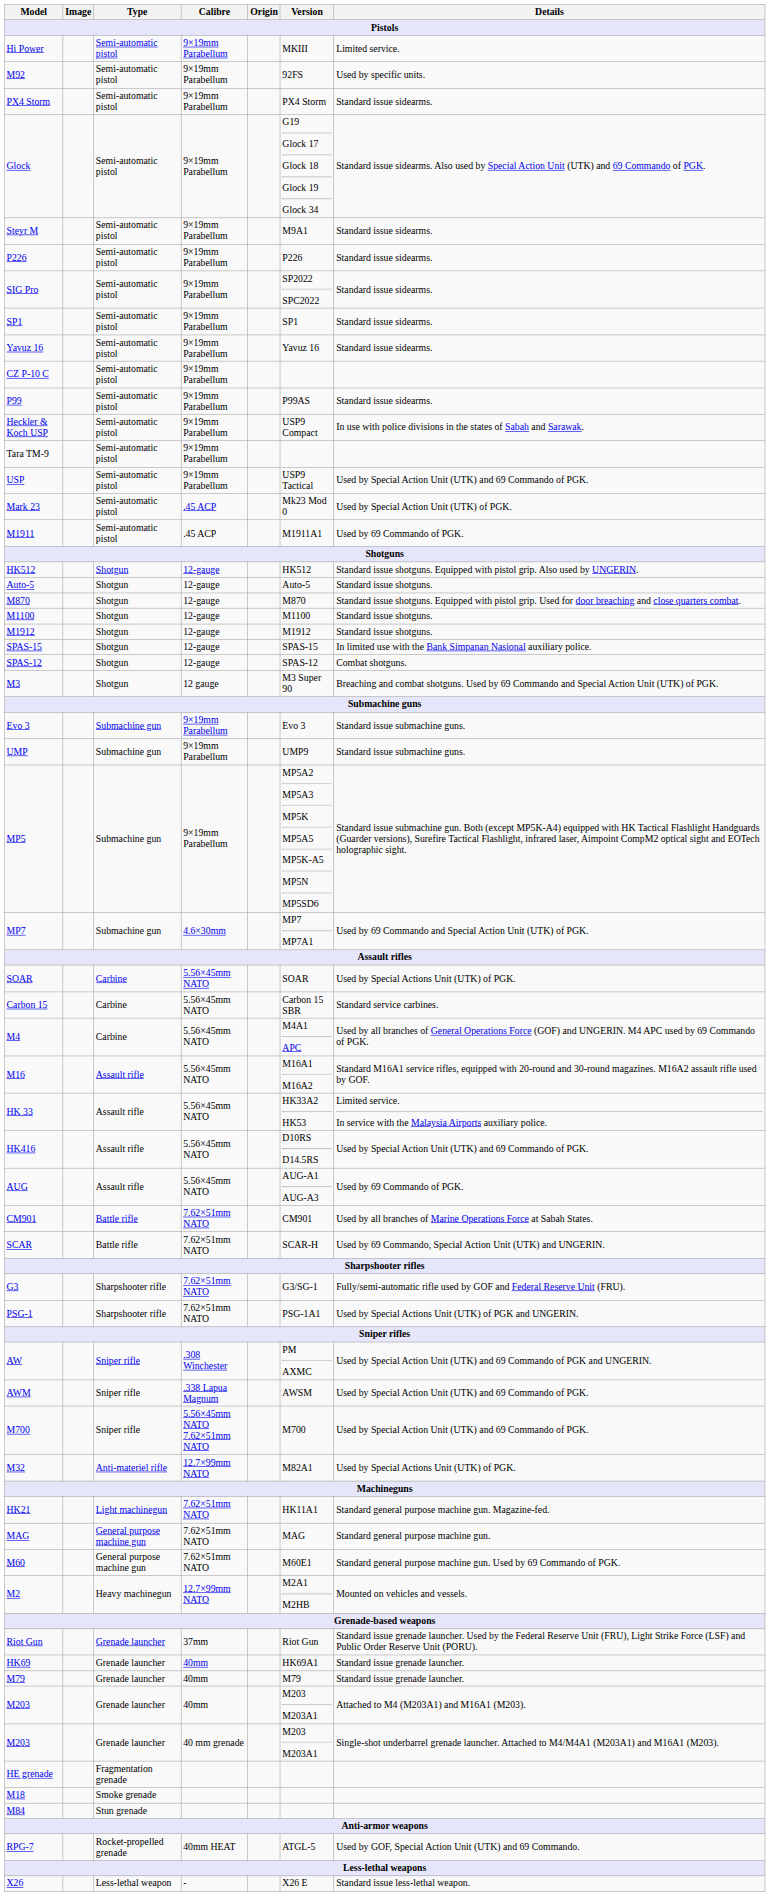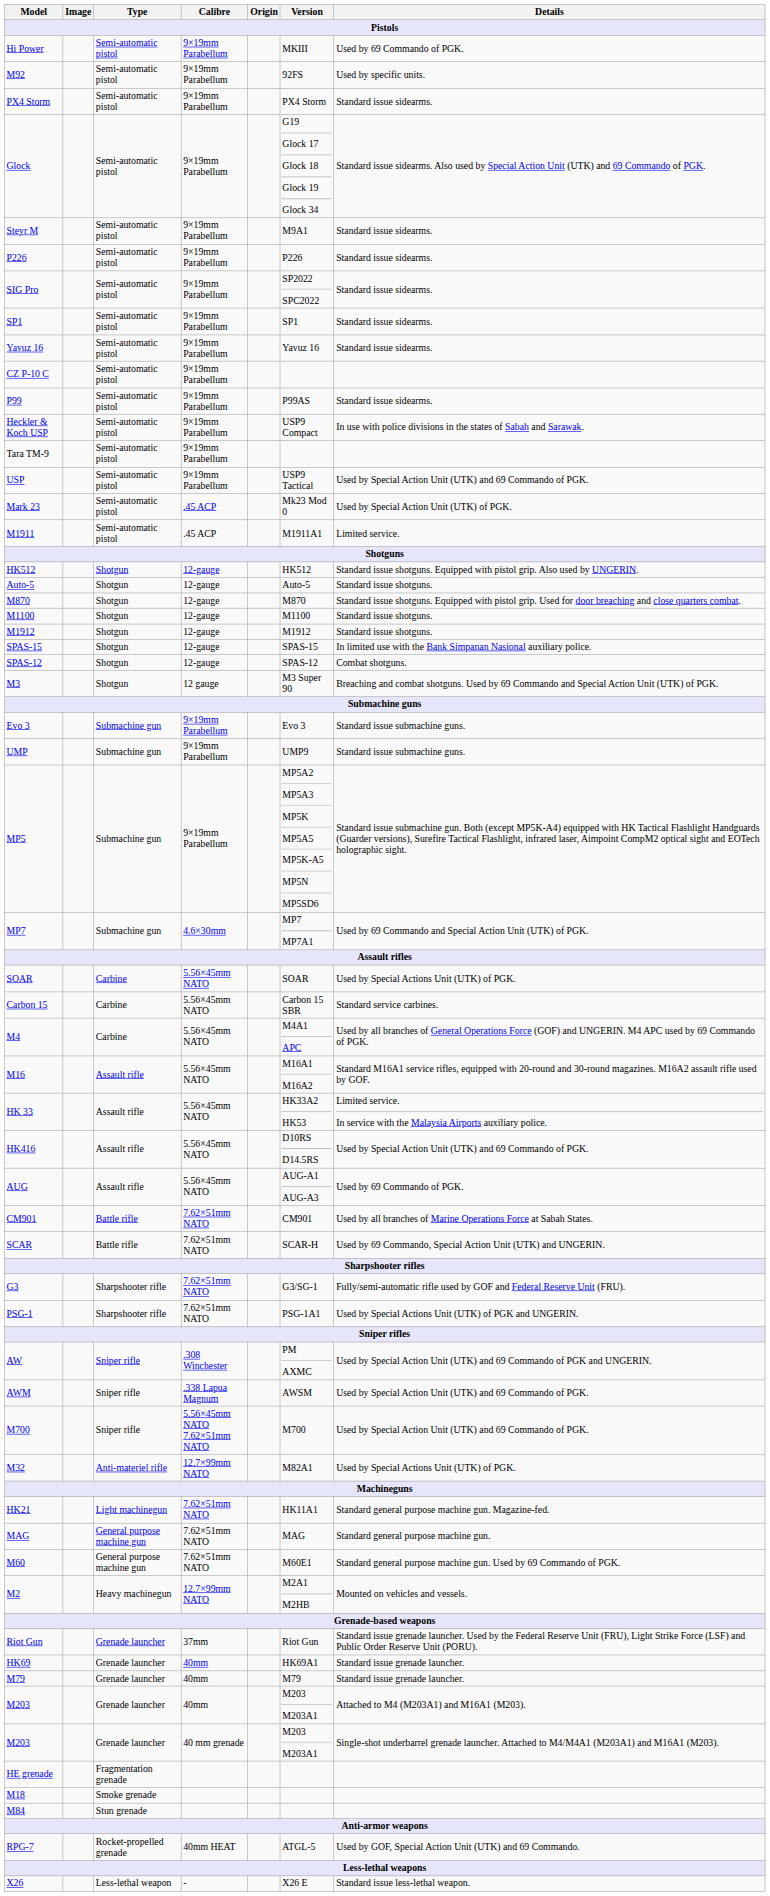 <table class="wikitable">
 <tr>
 <th style="text-align: center;">Model</th>
 <th style="text-align: center;">Image</th>
 <th style="text-align: center;">Type</th>
 <th style="text-align: center;">Calibre</th>
 <th style="text-align: center;">Origin</th>
 <th style="text-align: center;">Version</th>
 <th style="text-align: center;">Details</th>
 </tr>
 <tr>
 <th colspan="7" style="background: lavender;">Pistols</th>
 </tr>
 <tr>
 <td><a href='#'>Hi Power</a></td>
 <td></td>
 <td><a href='#'>Semi-automatic pistol</a></td>
 <td><a href='#'>9×19mm Parabellum</a></td>
 <td></td>
 <td>MKIII</td>
-<td>Limited service.</td>
+<td>Used by 69 Commando of PGK.</td>
 </tr>
 <tr>
 <td><a href='#'>M92</a></td>
 <td></td>
 <td>Semi-automatic pistol</td>
 <td>9×19mm Parabellum</td>
 <td></td>
 <td>92FS</td>
 <td>Used by specific units.</td>
 </tr>
 <tr>
 <td><a href='#'>PX4 Storm</a></td>
 <td></td>
 <td>Semi-automatic pistol</td>
 <td>9×19mm Parabellum</td>
 <td></td>
 <td>PX4 Storm</td>
 <td>Standard issue sidearms.</td>
 </tr>
 <tr>
 <td><a href='#'>Glock</a></td>
 <td></td>
 <td>Semi-automatic pistol</td>
 <td>9×19mm Parabellum</td>
 <td></td>
 <td>G19<hr>Glock 17<hr>Glock 18<hr>Glock 19<hr>Glock 34</td>
 <td>Standard issue sidearms. Also used by <a href='#'>Special Action Unit</a> (UTK) and <a href='#'>69 Commando</a> of <a href='#'>PGK</a>.</td>
 </tr>
 <tr>
 <td><a href='#'>Steyr M</a></td>
 <td></td>
 <td>Semi-automatic pistol</td>
 <td>9×19mm Parabellum</td>
 <td></td>
 <td>M9A1</td>
 <td>Standard issue sidearms.</td>
 </tr>
 <tr>
 <td><a href='#'>P226</a></td>
 <td></td>
 <td>Semi-automatic pistol</td>
 <td>9×19mm Parabellum</td>
 <td></td>
 <td>P226</td>
 <td>Standard issue sidearms.</td>
 </tr>
 <tr>
 <td><a href='#'>SIG Pro</a></td>
 <td></td>
 <td>Semi-automatic pistol</td>
 <td>9×19mm Parabellum</td>
 <td></td>
 <td>SP2022<hr>SPC2022</td>
 <td>Standard issue sidearms.</td>
 </tr>
 <tr>
 <td><a href='#'>SP1</a></td>
 <td></td>
 <td>Semi-automatic pistol</td>
 <td>9×19mm Parabellum</td>
 <td></td>
 <td>SP1</td>
 <td>Standard issue sidearms.</td>
 </tr>
 <tr>
 <td><a href='#'>Yavuz 16</a></td>
 <td></td>
 <td>Semi-automatic pistol</td>
 <td>9×19mm Parabellum</td>
 <td></td>
 <td>Yavuz 16</td>
 <td>Standard issue sidearms.</td>
 </tr>
 <tr>
 <td><a href='#'>CZ P-10 C</a></td>
 <td></td>
 <td>Semi-automatic pistol</td>
 <td>9×19mm Parabellum</td>
 <td></td>
 <td></td>
 <td></td>
 </tr>
 <tr>
 <td><a href='#'>P99</a></td>
 <td></td>
 <td>Semi-automatic pistol</td>
 <td>9×19mm Parabellum</td>
 <td></td>
 <td>P99AS</td>
 <td>Standard issue sidearms.</td>
 </tr>
 <tr>
 <td><a href='#'>Heckler & Koch USP</a></td>
 <td></td>
 <td>Semi-automatic pistol</td>
 <td>9×19mm Parabellum</td>
 <td></td>
 <td>USP9 Compact</td>
 <td>In use with police divisions in the states of <a href='#'>Sabah</a> and <a href='#'>Sarawak</a>.</td>
 </tr>
 <tr>
 <td>Tara TM-9</td>
 <td></td>
 <td>Semi-automatic pistol</td>
 <td>9×19mm Parabellum</td>
 <td></td>
 <td></td>
 <td></td>
 </tr>
 <tr>
 <td><a href='#'>USP</a></td>
 <td></td>
 <td>Semi-automatic pistol</td>
 <td>9×19mm Parabellum</td>
 <td></td>
 <td>USP9 Tactical</td>
 <td>Used by Special Action Unit (UTK) and 69 Commando of PGK.</td>
 </tr>
 <tr>
 <td><a href='#'>Mark 23</a></td>
 <td></td>
 <td>Semi-automatic pistol</td>
 <td><a href='#'>.45 ACP</a></td>
 <td></td>
 <td>Mk23 Mod 0</td>
 <td>Used by Special Action Unit (UTK) of PGK.</td>
 </tr>
 <tr>
 <td><a href='#'>M1911</a></td>
 <td></td>
 <td>Semi-automatic pistol</td>
 <td>.45 ACP</td>
 <td></td>
 <td>M1911A1</td>
-<td>Used by 69 Commando of PGK.</td>
+<td>Limited service.</td>
 </tr>
 <tr>
 <th colspan="7" style="background: lavender;">Shotguns</th>
 </tr>
 <tr>
 <td><a href='#'>HK512</a></td>
 <td></td>
 <td><a href='#'>Shotgun</a></td>
 <td><a href='#'>12-gauge</a></td>
 <td></td>
 <td>HK512</td>
 <td>Standard issue shotguns. Equipped with pistol grip. Also used by <a href='#'>UNGERIN</a>.</td>
 </tr>
 <tr>
 <td><a href='#'>Auto-5</a></td>
 <td></td>
 <td>Shotgun</td>
 <td>12-gauge</td>
 <td></td>
 <td>Auto-5</td>
 <td>Standard issue shotguns.</td>
 </tr>
 <tr>
 <td><a href='#'>M870</a></td>
 <td></td>
 <td>Shotgun</td>
 <td>12-gauge</td>
 <td></td>
 <td>M870</td>
 <td>Standard issue shotguns. Equipped with pistol grip. Used for <a href='#'>door breaching</a> and <a href='#'>close quarters combat</a>.</td>
 </tr>
 <tr>
 <td><a href='#'>M1100</a></td>
 <td></td>
 <td>Shotgun</td>
 <td>12-gauge</td>
 <td></td>
 <td>M1100</td>
 <td>Standard issue shotguns.</td>
 </tr>
 <tr>
 <td><a href='#'>M1912</a></td>
 <td></td>
 <td>Shotgun</td>
 <td>12-gauge</td>
 <td></td>
 <td>M1912</td>
 <td>Standard issue shotguns.</td>
 </tr>
 <tr>
 <td><a href='#'>SPAS-15</a></td>
 <td></td>
 <td>Shotgun</td>
 <td>12-gauge</td>
 <td></td>
 <td>SPAS-15</td>
 <td>In limited use with the <a href='#'>Bank Simpanan Nasional</a> auxiliary police.</td>
 </tr>
 <tr>
 <td><a href='#'>SPAS-12</a></td>
 <td></td>
 <td>Shotgun</td>
 <td>12-gauge</td>
 <td></td>
 <td>SPAS-12</td>
 <td>Combat shotguns.</td>
 </tr>
 <tr>
 <td><a href='#'>M3</a></td>
 <td></td>
 <td>Shotgun</td>
 <td>12 gauge</td>
 <td></td>
 <td>M3 Super 90</td>
 <td>Breaching and combat shotguns. Used by 69 Commando and Special Action Unit (UTK) of PGK.</td>
 </tr>
 <tr>
 <th colspan="7" style="background: lavender;">Submachine guns</th>
 </tr>
 <tr>
 <td><a href='#'>Evo 3</a></td>
 <td></td>
 <td><a href='#'>Submachine gun</a></td>
 <td><a href='#'>9×19mm Parabellum</a></td>
 <td></td>
 <td>Evo 3</td>
 <td>Standard issue submachine guns.</td>
 </tr>
 <tr>
 <td><a href='#'>UMP</a></td>
 <td></td>
 <td>Submachine gun</td>
 <td>9×19mm Parabellum</td>
 <td></td>
 <td>UMP9</td>
 <td>Standard issue submachine guns.</td>
 </tr>
 <tr>
 <td><a href='#'>MP5</a></td>
 <td></td>
 <td>Submachine gun</td>
 <td>9×19mm Parabellum</td>
 <td></td>
 <td>MP5A2<hr>MP5A3<hr>MP5K<hr>MP5A5<hr>MP5K-A5<hr>MP5N<hr>MP5SD6</td>
 <td>Standard issue submachine gun. Both (except MP5K-A4) equipped with HK Tactical Flashlight Handguards (Guarder versions), Surefire Tactical Flashlight, infrared laser, Aimpoint CompM2 optical sight and EOTech holographic sight.</td>
 </tr>
 <tr>
 <td><a href='#'>MP7</a></td>
 <td></td>
 <td>Submachine gun</td>
 <td><a href='#'>4.6×30mm</a></td>
 <td></td>
 <td>MP7<hr>MP7A1</td>
 <td>Used by 69 Commando and Special Action Unit (UTK) of PGK.</td>
 </tr>
 <tr>
 <th colspan="7" style="background: lavender;">Assault rifles</th>
 </tr>
 <tr>
 <td><a href='#'>SOAR</a></td>
 <td></td>
 <td><a href='#'>Carbine</a></td>
 <td><a href='#'>5.56×45mm NATO</a></td>
 <td><br></td>
 <td>SOAR</td>
 <td>Used by Special Actions Unit (UTK) of PGK.</td>
 </tr>
 <tr>
 <td><a href='#'>Carbon 15</a></td>
 <td></td>
 <td>Carbine</td>
 <td>5.56×45mm NATO</td>
 <td></td>
 <td>Carbon 15 SBR</td>
 <td>Standard service carbines.</td>
 </tr>
 <tr>
 <td><a href='#'>M4</a></td>
 <td></td>
 <td>Carbine</td>
 <td>5.56×45mm NATO</td>
 <td></td>
 <td>M4A1<hr><a href='#'>APC</a></td>
 <td>Used by all branches of <a href='#'>General Operations Force</a> (GOF) and UNGERIN. M4 APC used by 69 Commando of PGK.</td>
 </tr>
 <tr>
 <td><a href='#'>M16</a></td>
 <td></td>
 <td><a href='#'>Assault rifle</a></td>
 <td>5.56×45mm NATO</td>
 <td></td>
 <td>M16A1<hr>M16A2</td>
 <td>Standard M16A1 service rifles, equipped with 20-round and 30-round magazines. M16A2 assault rifle used by GOF.</td>
 </tr>
 <tr>
 <td><a href='#'>HK 33</a></td>
 <td></td>
 <td>Assault rifle</td>
 <td>5.56×45mm NATO</td>
 <td></td>
 <td>HK33A2<hr>HK53</td>
 <td>Limited service.<hr>In service with the <a href='#'>Malaysia Airports</a> auxiliary police.</td>
 </tr>
 <tr>
 <td><a href='#'>HK416</a></td>
 <td></td>
 <td>Assault rifle</td>
 <td>5.56×45mm NATO</td>
 <td></td>
 <td>D10RS<hr>D14.5RS</td>
 <td>Used by Special Action Unit (UTK) and 69 Commando of PGK.</td>
 </tr>
 <tr>
 <td><a href='#'>AUG</a></td>
 <td></td>
 <td>Assault rifle</td>
 <td>5.56×45mm NATO</td>
 <td></td>
 <td>AUG-A1<hr>AUG-A3</td>
 <td>Used by 69 Commando of PGK.</td>
 </tr>
 <tr>
 <td><a href='#'>CM901</a></td>
 <td></td>
 <td><a href='#'>Battle rifle</a></td>
 <td><a href='#'>7.62×51mm NATO</a></td>
 <td></td>
 <td>CM901</td>
 <td>Used by all branches of <a href='#'>Marine Operations Force</a> at Sabah States.</td>
 </tr>
 <tr>
 <td><a href='#'>SCAR</a></td>
 <td></td>
 <td>Battle rifle</td>
 <td>7.62×51mm NATO</td>
 <td></td>
 <td>SCAR-H</td>
 <td>Used by 69 Commando, Special Action Unit (UTK) and UNGERIN.</td>
 </tr>
 <tr>
 <th colspan="7" style="background: lavender;">Sharpshooter rifles</th>
 </tr>
 <tr>
 <td><a href='#'>G3</a></td>
 <td></td>
 <td>Sharpshooter rifle</td>
 <td><a href='#'>7.62×51mm NATO</a></td>
 <td></td>
 <td>G3/SG-1</td>
 <td>Fully/semi-automatic rifle used by GOF and <a href='#'>Federal Reserve Unit</a> (FRU).</td>
 </tr>
 <tr>
 <td><a href='#'>PSG-1</a></td>
 <td></td>
 <td>Sharpshooter rifle</td>
 <td>7.62×51mm NATO</td>
 <td></td>
 <td>PSG-1A1</td>
 <td>Used by Special Actions Unit (UTK) of PGK and UNGERIN.</td>
 </tr>
 <tr>
 <th colspan="7" style="background: lavender;">Sniper rifles</th>
 </tr>
 <tr>
 <td><a href='#'>AW</a></td>
 <td></td>
 <td><a href='#'>Sniper rifle</a></td>
 <td><a href='#'>.308 Winchester</a></td>
 <td></td>
 <td>PM<hr>AXMC</td>
 <td>Used by Special Action Unit (UTK) and 69 Commando of PGK and UNGERIN.</td>
 </tr>
 <tr>
 <td><a href='#'>AWM</a></td>
 <td></td>
 <td>Sniper rifle</td>
 <td><a href='#'>.338 Lapua Magnum</a></td>
 <td></td>
 <td>AWSM</td>
 <td>Used by Special Action Unit (UTK) and 69 Commando of PGK.</td>
 </tr>
 <tr>
 <td><a href='#'>M700</a></td>
 <td></td>
 <td>Sniper rifle</td>
 <td><a href='#'>5.56×45mm NATO</a><br><a href='#'>7.62×51mm NATO</a></td>
 <td></td>
 <td>M700</td>
 <td>Used by Special Action Unit (UTK) and 69 Commando of PGK.</td>
 </tr>
 <tr>
 <td><a href='#'>M32</a></td>
 <td></td>
 <td><a href='#'>Anti-materiel rifle</a></td>
 <td><a href='#'>12.7×99mm NATO</a></td>
 <td></td>
 <td>M82A1</td>
 <td>Used by Special Actions Unit (UTK) of PGK.</td>
 </tr>
 <tr>
 <th colspan="7" style="background: lavender;">Machineguns</th>
 </tr>
 <tr>
 <td><a href='#'>HK21</a></td>
 <td></td>
 <td><a href='#'>Light machinegun</a></td>
 <td><a href='#'>7.62×51mm NATO</a></td>
 <td></td>
 <td>HK11A1</td>
 <td>Standard general purpose machine gun. Magazine-fed.</td>
 </tr>
 <tr>
 <td><a href='#'>MAG</a></td>
 <td></td>
 <td><a href='#'>General purpose machine gun</a></td>
 <td>7.62×51mm NATO</td>
 <td></td>
 <td>MAG</td>
 <td>Standard general purpose machine gun.</td>
 </tr>
 <tr>
 <td><a href='#'>M60</a></td>
 <td></td>
 <td>General purpose machine gun</td>
 <td>7.62×51mm NATO</td>
 <td></td>
 <td>M60E1</td>
 <td>Standard general purpose machine gun. Used by 69 Commando of PGK.</td>
 </tr>
 <tr>
 <td><a href='#'>M2</a></td>
 <td></td>
 <td>Heavy machinegun</td>
 <td><a href='#'>12.7×99mm NATO</a></td>
 <td></td>
 <td>M2A1<hr>M2HB</td>
 <td>Mounted on vehicles and vessels.</td>
 </tr>
 <tr>
 <th colspan="7" style="background: lavender;">Grenade-based weapons</th>
 </tr>
 <tr>
 <td><a href='#'>Riot Gun</a></td>
 <td></td>
 <td><a href='#'>Grenade launcher</a></td>
 <td>37mm</td>
 <td></td>
 <td>Riot Gun</td>
 <td>Standard issue grenade launcher. Used by the Federal Reserve Unit (FRU), Light Strike Force (LSF) and Public Order Reserve Unit (PORU).</td>
 </tr>
 <tr>
 <td><a href='#'>HK69</a></td>
 <td></td>
 <td>Grenade launcher</td>
 <td><a href='#'>40mm</a></td>
 <td></td>
 <td>HK69A1</td>
 <td>Standard issue grenade launcher.</td>
 </tr>
 <tr>
 <td><a href='#'>M79</a></td>
 <td></td>
 <td>Grenade launcher</td>
 <td>40mm</td>
 <td></td>
 <td>M79</td>
 <td>Standard issue grenade launcher.</td>
 </tr>
 <tr>
 <td><a href='#'>M203</a></td>
 <td></td>
 <td>Grenade launcher</td>
 <td>40mm</td>
 <td></td>
 <td>M203<hr>M203A1</td>
 <td>Attached to M4 (M203A1) and M16A1 (M203).</td>
 </tr>
 <tr>
 <td><a href='#'>M203</a></td>
 <td></td>
 <td>Grenade launcher</td>
 <td>40 mm grenade</td>
 <td></td>
 <td>M203<hr>M203A1</td>
 <td>Single-shot underbarrel grenade launcher. Attached to M4/M4A1 (M203A1) and M16A1 (M203).</td>
 </tr>
 <tr>
 <td><a href='#'>HE grenade</a></td>
 <td></td>
 <td>Fragmentation grenade</td>
 <td></td>
 <td></td>
 <td></td>
 <td></td>
 </tr>
 <tr>
 <td><a href='#'>M18</a></td>
 <td></td>
 <td>Smoke grenade</td>
 <td></td>
 <td></td>
 <td></td>
 <td></td>
 </tr>
 <tr>
 <td><a href='#'>M84</a></td>
 <td></td>
 <td>Stun grenade</td>
 <td></td>
 <td></td>
 <td></td>
 <td></td>
 </tr>
 <tr>
 <th colspan="7" style="background: lavender;">Anti-armor weapons</th>
 </tr>
 <tr>
 <td><a href='#'>RPG-7</a></td>
 <td></td>
 <td>Rocket-propelled grenade</td>
 <td>40mm HEAT</td>
 <td><br></td>
 <td>ATGL-5</td>
 <td>Used by GOF, Special Action Unit (UTK) and 69 Commando.</td>
 </tr>
 <tr>
 <th colspan="7" style="background: lavender;">Less-lethal weapons</th>
 </tr>
 <tr>
 <td><a href='#'>X26</a></td>
 <td></td>
 <td>Less-lethal weapon</td>
 <td>-</td>
 <td></td>
 <td>X26 E</td>
 <td>Standard issue less-lethal weapon.</td>
 </tr>
 </table>
